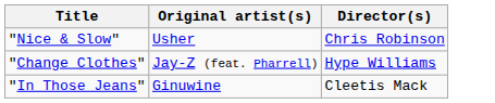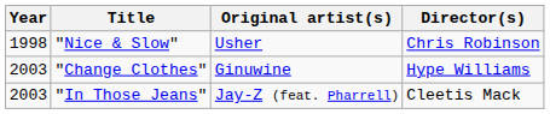 <table class="wikitable sortable">
 <tr>
+<th scope="row">Year</th>
 <th scope="row">Title</th>
 <th scope="row">Original artist(s)</th>
 <th scope="row">Director(s)</th>
 </tr>
 <tr>
+<td>1998</td>
 <td>"<a href='#'>Nice & Slow</a>"</td>
 <td><a href='#'>Usher</a></td>
 <td><a href='#'>Chris Robinson</a></td>
 </tr>
 <tr>
+<td>2003</td>
 <td>"<a href='#'>Change Clothes</a>"</td>
-<td><a href='#'>Jay-Z</a> <small>(feat. <a href='#'>Pharrell</a>)</small></td>
+<td><a href='#'>Ginuwine</a></td>
 <td><a href='#'>Hype Williams</a></td>
 </tr>
 <tr>
+<td>2003</td>
 <td>"<a href='#'>In Those Jeans</a>"</td>
-<td><a href='#'>Ginuwine</a></td>
+<td><a href='#'>Jay-Z</a> <small>(feat. <a href='#'>Pharrell</a>)</small></td>
 <td>Cleetis Mack</td>
 </tr>
 </table>
